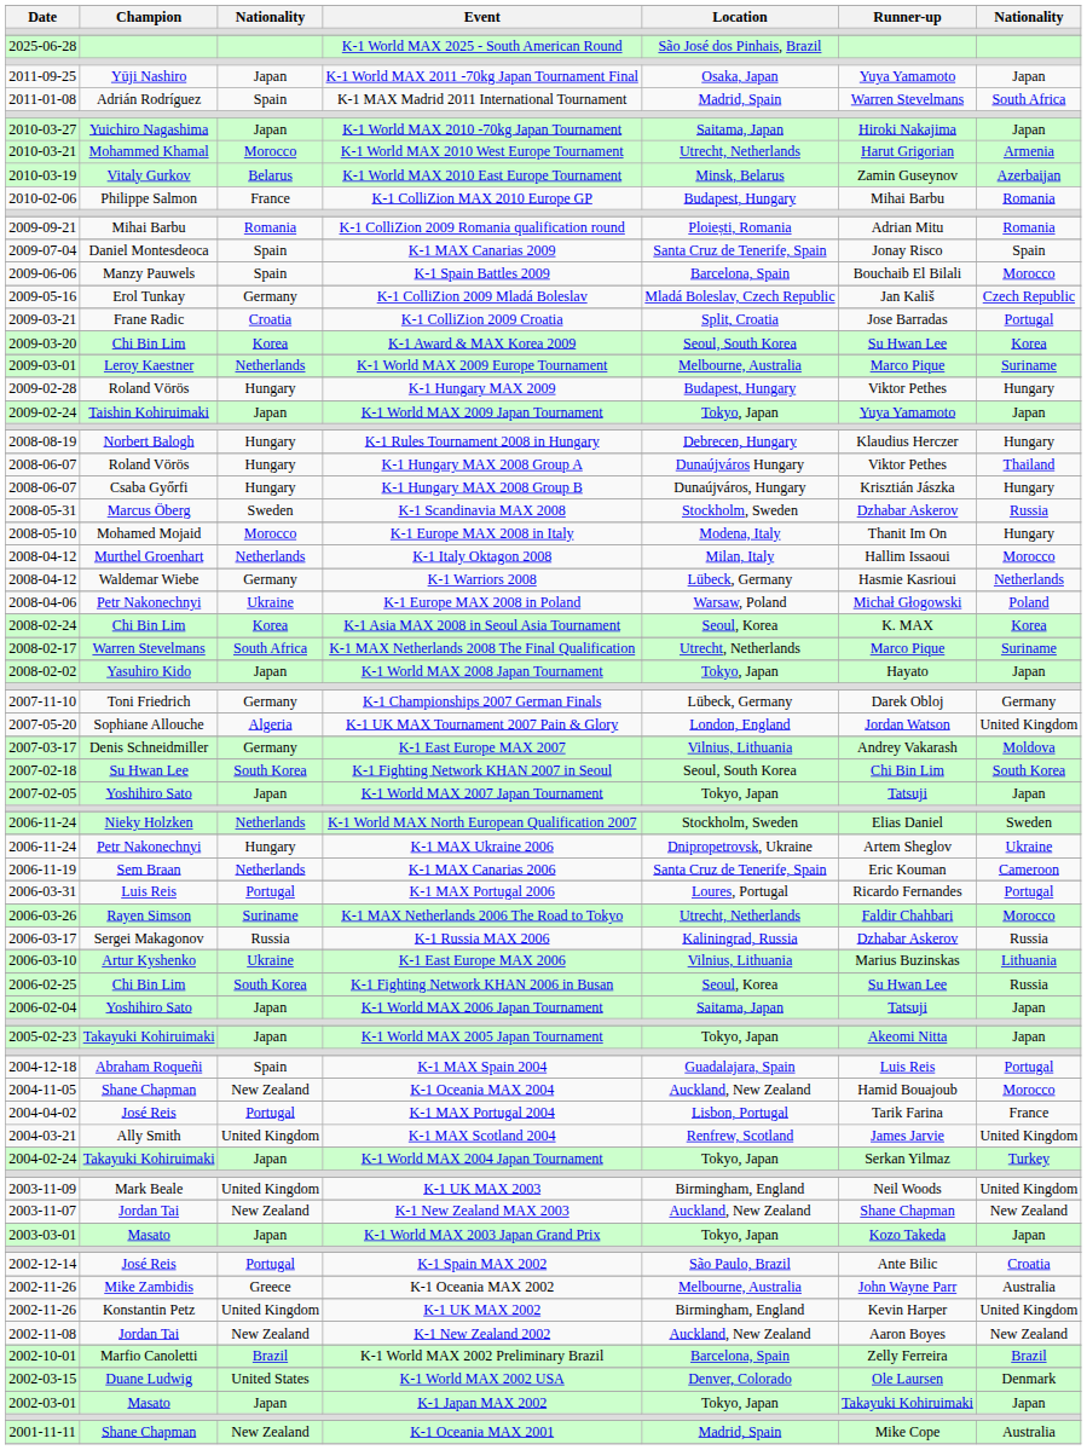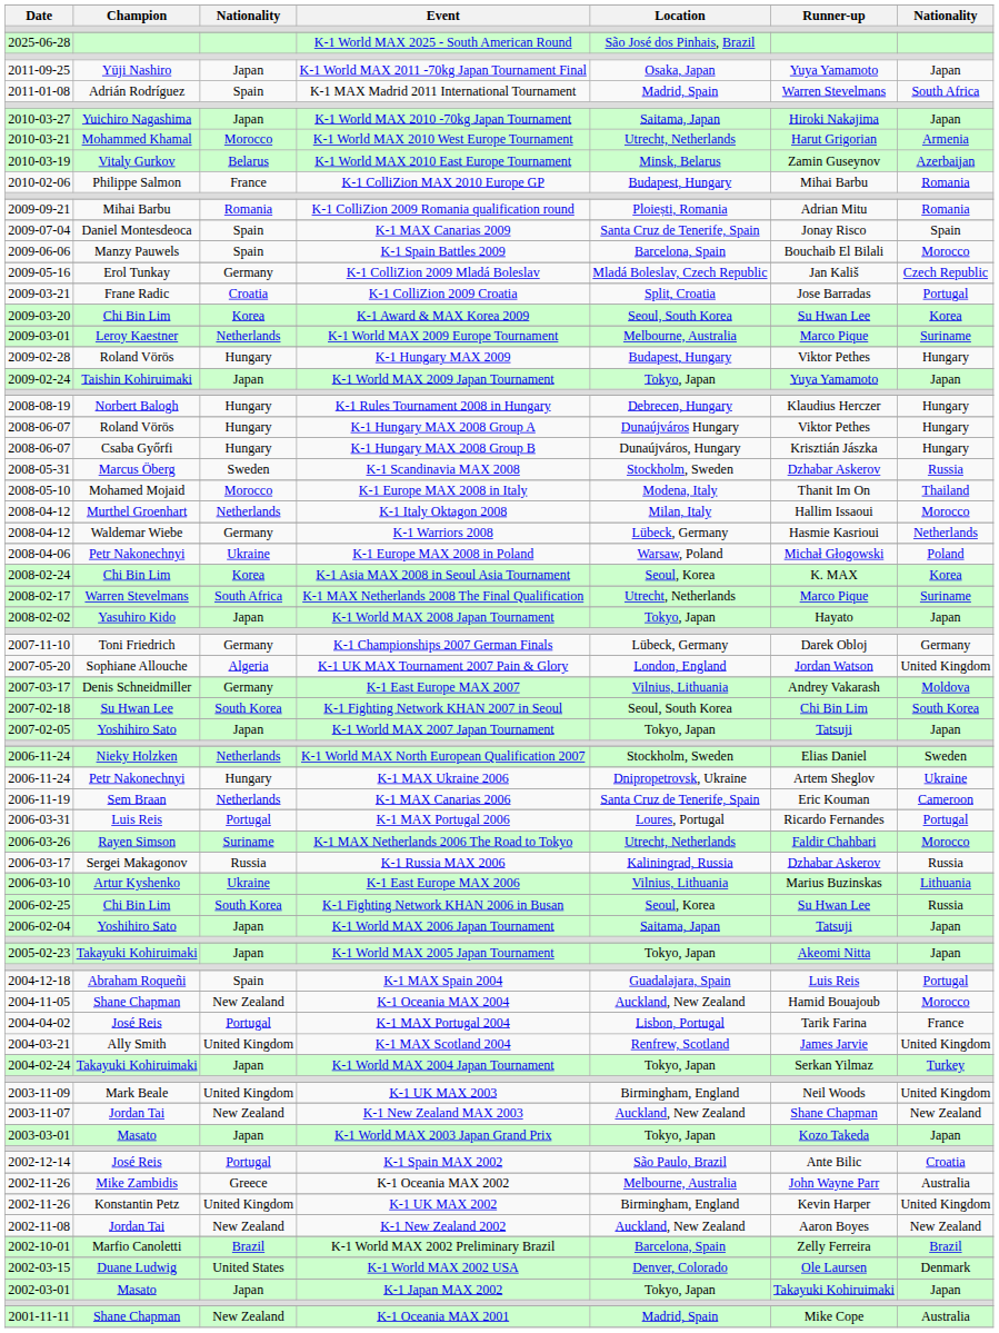 <table class="wikitable" style="text-align:center">
 <tr>
 </tr>
 <tr bgcolor="#dddddd">
 <th>Date</th>
 <th>Champion</th>
 <th>Nationality</th>
 <th>Event</th>
 <th>Location</th>
 <th>Runner-up</th>
 <th>Nationality</th>
 </tr>
 <tr>
 <th style=background:#dddddd colspan=9></th>
 </tr>
 <tr>
 </tr>
 <tr bgcolor=#CCFFCC>
 <td>2025-06-28</td>
 <td></td>
 <td></td>
 <td><a href='#'>K-1 World MAX 2025 - South American Round</a></td>
 <td><a href='#'>São José dos Pinhais</a>, <a href='#'>Brazil</a></td>
 <td></td>
 <td></td>
 </tr>
 <tr>
 <th style=background:#dddddd colspan=9></th>
 </tr>
 <tr>
 <td>2011-09-25</td>
 <td><a href='#'>Yūji Nashiro</a></td>
 <td> Japan</td>
 <td><a href='#'>K-1 World MAX 2011 -70kg Japan Tournament Final</a></td>
 <td><a href='#'>Osaka, Japan</a></td>
 <td><a href='#'>Yuya Yamamoto</a></td>
 <td> Japan</td>
 </tr>
 <tr>
 <td>2011-01-08</td>
 <td>Adrián Rodríguez</td>
 <td> Spain</td>
 <td>K-1 MAX Madrid 2011 International Tournament</td>
 <td><a href='#'>Madrid, Spain</a></td>
 <td><a href='#'>Warren Stevelmans</a></td>
 <td> <a href='#'>South Africa</a></td>
 </tr>
 <tr>
 <th style=background:#dddddd colspan=9></th>
 </tr>
 <tr bgcolor=#CCFFCC>
 <td>2010-03-27</td>
 <td><a href='#'>Yuichiro Nagashima</a></td>
 <td> Japan</td>
 <td><a href='#'>K-1 World MAX 2010 -70kg Japan Tournament</a></td>
 <td><a href='#'>Saitama, Japan</a></td>
 <td><a href='#'>Hiroki Nakajima</a></td>
 <td> Japan</td>
 </tr>
 <tr bgcolor=#CCFFCC>
 <td>2010-03-21</td>
 <td><a href='#'>Mohammed Khamal</a></td>
 <td> <a href='#'>Morocco</a></td>
 <td><a href='#'>K-1 World MAX 2010 West Europe Tournament</a></td>
 <td><a href='#'>Utrecht, Netherlands</a></td>
 <td><a href='#'>Harut Grigorian</a></td>
 <td> <a href='#'>Armenia</a></td>
 </tr>
 <tr bgcolor=#CCFFCC>
 <td>2010-03-19</td>
 <td><a href='#'>Vitaly Gurkov</a></td>
 <td> <a href='#'>Belarus</a></td>
 <td><a href='#'>K-1 World MAX 2010 East Europe Tournament</a></td>
 <td><a href='#'>Minsk, Belarus</a></td>
 <td>Zamin Guseynov</td>
 <td> <a href='#'>Azerbaijan</a></td>
 </tr>
 <tr>
 <td>2010-02-06</td>
 <td>Philippe Salmon</td>
 <td> France</td>
 <td><a href='#'>K-1 ColliZion MAX 2010 Europe GP</a></td>
 <td><a href='#'>Budapest, Hungary</a></td>
 <td>Mihai Barbu</td>
 <td> <a href='#'>Romania</a></td>
 </tr>
 <tr>
 <th style=background:#dddddd colspan=9></th>
 </tr>
 <tr>
 </tr>
 <tr>
 <td>2009-09-21</td>
 <td>Mihai Barbu</td>
 <td> <a href='#'>Romania</a></td>
 <td><a href='#'>K-1 ColliZion 2009 Romania qualification round</a></td>
 <td><a href='#'>Ploiești, Romania</a></td>
 <td>Adrian Mitu</td>
 <td> <a href='#'>Romania</a></td>
 </tr>
 <tr>
 </tr>
 <tr>
 <td>2009-07-04</td>
 <td>Daniel Montesdeoca</td>
 <td> Spain</td>
 <td><a href='#'>K-1 MAX Canarias 2009</a></td>
 <td><a href='#'>Santa Cruz de Tenerife, Spain</a></td>
 <td>Jonay Risco</td>
 <td> Spain</td>
 </tr>
 <tr>
 </tr>
 <tr>
 <td>2009-06-06</td>
 <td>Manzy Pauwels</td>
 <td> Spain</td>
 <td><a href='#'>K-1 Spain Battles 2009</a></td>
 <td><a href='#'>Barcelona, Spain</a></td>
 <td>Bouchaib El Bilali</td>
 <td> <a href='#'>Morocco</a></td>
 </tr>
 <tr>
 </tr>
 <tr>
 <td>2009-05-16</td>
 <td>Erol Tunkay</td>
 <td> Germany</td>
 <td><a href='#'>K-1 ColliZion 2009 Mladá Boleslav</a></td>
 <td><a href='#'>Mladá Boleslav, Czech Republic</a></td>
 <td>Jan Kališ</td>
 <td> <a href='#'>Czech Republic</a></td>
 </tr>
 <tr>
 </tr>
 <tr>
 <td>2009-03-21</td>
 <td>Frane Radic</td>
 <td> <a href='#'>Croatia</a></td>
 <td><a href='#'>K-1 ColliZion 2009 Croatia</a></td>
 <td><a href='#'>Split, Croatia</a></td>
 <td>Jose Barradas</td>
 <td> <a href='#'>Portugal</a></td>
 </tr>
 <tr>
 </tr>
 <tr bgcolor=#CCFFCC>
 <td>2009-03-20</td>
 <td><a href='#'>Chi Bin Lim</a></td>
 <td> <a href='#'>Korea</a></td>
 <td><a href='#'>K-1 Award & MAX Korea 2009</a></td>
 <td><a href='#'>Seoul, South Korea</a></td>
 <td><a href='#'>Su Hwan Lee</a></td>
 <td> <a href='#'>Korea</a></td>
 </tr>
 <tr>
 </tr>
 <tr bgcolor=#CCFFCC>
 <td>2009-03-01</td>
 <td><a href='#'>Leroy Kaestner</a></td>
 <td> <a href='#'>Netherlands</a></td>
 <td><a href='#'>K-1 World MAX 2009 Europe Tournament</a></td>
 <td><a href='#'>Melbourne, Australia</a></td>
 <td><a href='#'>Marco Pique</a></td>
 <td> <a href='#'>Suriname</a></td>
 </tr>
 <tr>
 </tr>
 <tr>
 <td>2009-02-28</td>
 <td>Roland Vörös</td>
 <td> Hungary</td>
 <td><a href='#'>K-1 Hungary MAX 2009</a></td>
 <td><a href='#'>Budapest, Hungary</a></td>
 <td>Viktor Pethes</td>
 <td> Hungary</td>
 </tr>
 <tr>
 </tr>
 <tr bgcolor=#CCFFCC>
 <td>2009-02-24</td>
 <td><a href='#'>Taishin Kohiruimaki</a></td>
 <td> Japan</td>
 <td><a href='#'>K-1 World MAX 2009 Japan Tournament</a></td>
 <td><a href='#'>Tokyo</a>, Japan</td>
 <td><a href='#'>Yuya Yamamoto</a></td>
 <td> Japan</td>
 </tr>
 <tr>
 <th style=background:#dddddd colspan=9></th>
 </tr>
 <tr>
 </tr>
 <tr>
 <td>2008-08-19</td>
 <td><a href='#'>Norbert Balogh</a></td>
 <td> Hungary</td>
 <td><a href='#'>K-1 Rules Tournament 2008 in Hungary</a></td>
 <td><a href='#'>Debrecen, Hungary</a></td>
 <td>Klaudius Herczer</td>
 <td> Hungary</td>
 </tr>
 <tr>
 </tr>
 <tr>
 <td>2008-06-07</td>
 <td>Roland Vörös</td>
 <td> Hungary</td>
 <td><a href='#'>K-1 Hungary MAX 2008 Group A</a></td>
 <td><a href='#'>Dunaújváros</a> Hungary</td>
 <td>Viktor Pethes</td>
-<td> <a href='#'>Thailand</a></td>
+<td> Hungary</td>
 </tr>
 <tr>
 </tr>
 <tr>
 <td>2008-06-07</td>
 <td>Csaba Győrfi</td>
 <td> Hungary</td>
 <td><a href='#'>K-1 Hungary MAX 2008 Group B</a></td>
 <td>Dunaújváros, Hungary</td>
 <td>Krisztián Jászka</td>
 <td> Hungary</td>
 </tr>
 <tr>
 </tr>
 <tr>
 <td>2008-05-31</td>
 <td><a href='#'>Marcus Öberg</a></td>
 <td> Sweden</td>
 <td><a href='#'>K-1 Scandinavia MAX 2008</a></td>
 <td><a href='#'>Stockholm</a>, Sweden</td>
 <td><a href='#'>Dzhabar Askerov</a></td>
 <td> <a href='#'>Russia</a></td>
 </tr>
 <tr>
 </tr>
 <tr>
 <td>2008-05-10</td>
 <td>Mohamed Mojaid</td>
 <td> <a href='#'>Morocco</a></td>
 <td><a href='#'>K-1 Europe MAX 2008 in Italy</a></td>
 <td><a href='#'>Modena, Italy</a></td>
 <td>Thanit Im On</td>
-<td> Hungary</td>
+<td> <a href='#'>Thailand</a></td>
 </tr>
 <tr>
 </tr>
 <tr>
 <td>2008-04-12</td>
 <td><a href='#'>Murthel Groenhart</a></td>
 <td> <a href='#'>Netherlands</a></td>
 <td><a href='#'>K-1 Italy Oktagon 2008</a></td>
 <td><a href='#'>Milan, Italy</a></td>
 <td>Hallim Issaoui</td>
 <td> <a href='#'>Morocco</a></td>
 </tr>
 <tr>
 </tr>
 <tr>
 <td>2008-04-12</td>
 <td>Waldemar Wiebe</td>
 <td> Germany</td>
 <td><a href='#'>K-1 Warriors 2008</a></td>
 <td><a href='#'>Lübeck</a>, Germany</td>
 <td>Hasmie Kasrioui</td>
 <td> <a href='#'>Netherlands</a></td>
 </tr>
 <tr>
 </tr>
 <tr>
 <td>2008-04-06</td>
 <td><a href='#'>Petr Nakonechnyi</a></td>
 <td> <a href='#'>Ukraine</a></td>
 <td><a href='#'>K-1 Europe MAX 2008 in Poland</a></td>
 <td><a href='#'>Warsaw</a>, Poland</td>
 <td><a href='#'>Michał Głogowski</a></td>
 <td> <a href='#'>Poland</a></td>
 </tr>
 <tr>
 </tr>
 <tr bgcolor=#CCFFCC>
 <td>2008-02-24</td>
 <td><a href='#'>Chi Bin Lim</a></td>
 <td> <a href='#'>Korea</a></td>
 <td><a href='#'>K-1 Asia MAX 2008 in Seoul Asia Tournament</a></td>
 <td><a href='#'>Seoul</a>, Korea</td>
 <td>K. MAX</td>
 <td> <a href='#'>Korea</a></td>
 </tr>
 <tr>
 </tr>
 <tr bgcolor=#CCFFCC>
 <td>2008-02-17</td>
 <td><a href='#'>Warren Stevelmans</a></td>
 <td> <a href='#'>South Africa</a></td>
 <td><a href='#'>K-1 MAX Netherlands 2008 The Final Qualification</a></td>
 <td><a href='#'>Utrecht</a>, Netherlands</td>
 <td><a href='#'>Marco Pique</a></td>
 <td> <a href='#'>Suriname</a></td>
 </tr>
 <tr>
 </tr>
 <tr bgcolor=#CCFFCC>
 <td>2008-02-02</td>
 <td><a href='#'>Yasuhiro Kido</a></td>
 <td> Japan</td>
 <td><a href='#'>K-1 World MAX 2008 Japan Tournament</a></td>
 <td><a href='#'>Tokyo</a>, Japan</td>
 <td>Hayato</td>
 <td> Japan</td>
 </tr>
 <tr>
 <th style=background:#dddddd colspan=9></th>
 </tr>
 <tr>
 </tr>
 <tr>
 <td>2007-11-10</td>
 <td>Toni Friedrich</td>
 <td> Germany</td>
 <td><a href='#'>K-1 Championships 2007 German Finals</a></td>
 <td>Lübeck, Germany</td>
 <td>Darek Obloj</td>
 <td> Germany</td>
 </tr>
 <tr>
 </tr>
 <tr>
 <td>2007-05-20</td>
 <td>Sophiane Allouche</td>
 <td> <a href='#'>Algeria</a></td>
 <td><a href='#'>K-1 UK MAX Tournament 2007 Pain & Glory</a></td>
 <td><a href='#'>London, England</a></td>
 <td><a href='#'>Jordan Watson</a></td>
 <td> United Kingdom</td>
 </tr>
 <tr>
 </tr>
 <tr bgcolor=#CCFFCC>
 <td>2007-03-17</td>
 <td>Denis Schneidmiller</td>
 <td> Germany</td>
 <td><a href='#'>K-1 East Europe MAX 2007</a></td>
 <td><a href='#'>Vilnius, Lithuania</a></td>
 <td>Andrey Vakarash</td>
 <td> <a href='#'>Moldova</a></td>
 </tr>
 <tr>
 </tr>
 <tr bgcolor=#CCFFCC>
 <td>2007-02-18</td>
 <td><a href='#'>Su Hwan Lee</a></td>
 <td> <a href='#'>South Korea</a></td>
 <td><a href='#'>K-1 Fighting Network KHAN 2007 in Seoul</a></td>
 <td>Seoul, South Korea</td>
 <td><a href='#'>Chi Bin Lim</a></td>
 <td> <a href='#'>South Korea</a></td>
 </tr>
 <tr>
 </tr>
 <tr bgcolor=#CCFFCC>
 <td>2007-02-05</td>
 <td><a href='#'>Yoshihiro Sato</a></td>
 <td> Japan</td>
 <td><a href='#'>K-1 World MAX 2007 Japan Tournament</a></td>
 <td>Tokyo, Japan</td>
 <td><a href='#'>Tatsuji</a></td>
 <td> Japan</td>
 </tr>
 <tr>
 <th style=background:#dddddd colspan=9></th>
 </tr>
 <tr>
 </tr>
 <tr bgcolor=#CCFFCC>
 <td>2006-11-24</td>
 <td><a href='#'>Nieky Holzken</a></td>
 <td> <a href='#'>Netherlands</a></td>
 <td><a href='#'>K-1 World MAX North European Qualification 2007</a></td>
 <td>Stockholm, Sweden</td>
 <td>Elias Daniel</td>
 <td> Sweden</td>
 </tr>
 <tr>
 </tr>
 <tr>
 <td>2006-11-24</td>
 <td><a href='#'>Petr Nakonechnyi</a></td>
 <td> Hungary</td>
 <td><a href='#'>K-1 MAX Ukraine 2006</a></td>
 <td><a href='#'>Dnipropetrovsk</a>, Ukraine</td>
 <td>Artem Sheglov</td>
 <td> <a href='#'>Ukraine</a></td>
 </tr>
 <tr>
 </tr>
 <tr>
 <td>2006-11-19</td>
 <td><a href='#'>Sem Braan</a></td>
 <td> <a href='#'>Netherlands</a></td>
 <td><a href='#'>K-1 MAX Canarias 2006</a></td>
 <td><a href='#'>Santa Cruz de Tenerife, Spain</a></td>
 <td>Eric Kouman</td>
 <td> <a href='#'>Cameroon</a></td>
 </tr>
 <tr>
 </tr>
 <tr>
 <td>2006-03-31</td>
 <td><a href='#'>Luis Reis</a></td>
 <td> <a href='#'>Portugal</a></td>
 <td><a href='#'>K-1 MAX Portugal 2006</a></td>
 <td><a href='#'>Loures</a>, Portugal</td>
 <td>Ricardo Fernandes</td>
 <td> <a href='#'>Portugal</a></td>
 </tr>
 <tr>
 </tr>
 <tr bgcolor=#CCFFCC>
 <td>2006-03-26</td>
 <td><a href='#'>Rayen Simson</a></td>
 <td> <a href='#'>Suriname</a></td>
 <td><a href='#'>K-1 MAX Netherlands 2006 The Road to Tokyo</a></td>
 <td><a href='#'>Utrecht, Netherlands</a></td>
 <td><a href='#'>Faldir Chahbari</a></td>
 <td> <a href='#'>Morocco</a></td>
 </tr>
 <tr>
 </tr>
 <tr>
 <td>2006-03-17</td>
 <td>Sergei Makagonov</td>
 <td> Russia</td>
 <td><a href='#'>K-1 Russia MAX 2006</a></td>
 <td><a href='#'>Kaliningrad, Russia</a></td>
 <td><a href='#'>Dzhabar Askerov</a></td>
 <td> Russia</td>
 </tr>
 <tr>
 </tr>
 <tr bgcolor=#CCFFCC>
 <td>2006-03-10</td>
 <td><a href='#'>Artur Kyshenko</a></td>
 <td> <a href='#'>Ukraine</a></td>
 <td><a href='#'>K-1 East Europe MAX 2006</a></td>
 <td><a href='#'>Vilnius, Lithuania</a></td>
 <td>Marius Buzinskas</td>
 <td> <a href='#'>Lithuania</a></td>
 </tr>
 <tr>
 </tr>
 <tr bgcolor=#CCFFCC>
 <td>2006-02-25</td>
 <td><a href='#'>Chi Bin Lim</a></td>
 <td> <a href='#'>South Korea</a></td>
 <td><a href='#'>K-1 Fighting Network KHAN 2006 in Busan</a></td>
 <td><a href='#'>Seoul</a>, Korea</td>
 <td><a href='#'>Su Hwan Lee</a></td>
 <td> Russia</td>
 </tr>
 <tr>
 </tr>
 <tr bgcolor=#CCFFCC>
 <td>2006-02-04</td>
 <td><a href='#'>Yoshihiro Sato</a></td>
 <td> Japan</td>
 <td><a href='#'>K-1 World MAX 2006 Japan Tournament</a></td>
 <td><a href='#'>Saitama, Japan</a></td>
 <td><a href='#'>Tatsuji</a></td>
 <td> Japan</td>
 </tr>
 <tr>
 <th style=background:#dddddd colspan=9></th>
 </tr>
 <tr>
 </tr>
 <tr bgcolor=#CCFFCC>
 <td>2005-02-23</td>
 <td><a href='#'>Takayuki Kohiruimaki</a></td>
 <td> Japan</td>
 <td><a href='#'>K-1 World MAX 2005 Japan Tournament</a></td>
 <td>Tokyo, Japan</td>
 <td><a href='#'>Akeomi Nitta</a></td>
 <td> Japan</td>
 </tr>
 <tr>
 <th style=background:#dddddd colspan=9></th>
 </tr>
 <tr>
 </tr>
 <tr>
 <td>2004-12-18</td>
 <td><a href='#'>Abraham Roqueñi</a></td>
 <td> Spain</td>
 <td><a href='#'>K-1 MAX Spain 2004</a></td>
 <td><a href='#'>Guadalajara, Spain</a></td>
 <td><a href='#'>Luis Reis</a></td>
 <td> <a href='#'>Portugal</a></td>
 </tr>
 <tr>
 </tr>
 <tr>
 <td>2004-11-05</td>
 <td><a href='#'>Shane Chapman</a></td>
 <td> New Zealand</td>
 <td><a href='#'>K-1 Oceania MAX 2004</a></td>
 <td><a href='#'>Auckland</a>, New Zealand</td>
 <td>Hamid Bouajoub</td>
 <td> <a href='#'>Morocco</a></td>
 </tr>
 <tr>
 </tr>
 <tr>
 <td>2004-04-02</td>
 <td><a href='#'>José Reis</a></td>
 <td> <a href='#'>Portugal</a></td>
 <td><a href='#'>K-1 MAX Portugal 2004</a></td>
 <td><a href='#'>Lisbon, Portugal</a></td>
 <td>Tarik Farina</td>
 <td> France</td>
 </tr>
 <tr>
 <td>2004-03-21</td>
 <td>Ally Smith</td>
 <td> United Kingdom</td>
 <td><a href='#'>K-1 MAX Scotland 2004</a></td>
 <td><a href='#'>Renfrew, Scotland</a></td>
 <td><a href='#'>James Jarvie</a></td>
 <td> United Kingdom</td>
 </tr>
 <tr>
 </tr>
 <tr bgcolor=#CCFFCC>
 <td>2004-02-24</td>
 <td><a href='#'>Takayuki Kohiruimaki</a></td>
 <td> Japan</td>
 <td><a href='#'>K-1 World MAX 2004 Japan Tournament</a></td>
 <td>Tokyo, Japan</td>
 <td>Serkan Yilmaz</td>
 <td> <a href='#'>Turkey</a></td>
 </tr>
 <tr>
 <th style=background:#dddddd colspan=9></th>
 </tr>
 <tr>
 </tr>
 <tr>
 <td>2003-11-09</td>
 <td>Mark Beale</td>
 <td> United Kingdom</td>
 <td><a href='#'>K-1 UK MAX 2003</a></td>
 <td>Birmingham, England</td>
 <td>Neil Woods</td>
 <td> United Kingdom</td>
 </tr>
 <tr>
 </tr>
 <tr>
 </tr>
 <tr>
 <td>2003-11-07</td>
 <td><a href='#'>Jordan Tai</a></td>
 <td> New Zealand</td>
 <td><a href='#'>K-1 New Zealand MAX 2003</a></td>
 <td><a href='#'>Auckland</a>, New Zealand</td>
 <td><a href='#'>Shane Chapman</a></td>
 <td> New Zealand</td>
 </tr>
 <tr>
 </tr>
 <tr bgcolor=#CCFFCC>
 <td>2003-03-01</td>
 <td><a href='#'>Masato</a></td>
 <td> Japan</td>
 <td><a href='#'>K-1 World MAX 2003 Japan Grand Prix</a></td>
 <td>Tokyo, Japan</td>
 <td><a href='#'>Kozo Takeda</a></td>
 <td> Japan</td>
 </tr>
 <tr>
 <th style=background:#dddddd colspan=9></th>
 </tr>
 <tr>
 </tr>
 <tr>
 <td>2002-12-14</td>
 <td><a href='#'>José Reis</a></td>
 <td> <a href='#'>Portugal</a></td>
 <td><a href='#'>K-1 Spain MAX 2002</a></td>
 <td><a href='#'>São Paulo, Brazil</a></td>
 <td>Ante Bilic</td>
 <td> <a href='#'>Croatia</a></td>
 </tr>
 <tr>
 </tr>
 <tr>
 <td>2002-11-26</td>
 <td><a href='#'>Mike Zambidis</a></td>
 <td> Greece</td>
 <td>K-1 Oceania MAX 2002</td>
 <td><a href='#'>Melbourne, Australia</a></td>
 <td><a href='#'>John Wayne Parr</a></td>
 <td> Australia</td>
 </tr>
 <tr>
 </tr>
 <tr>
 <td>2002-11-26</td>
 <td>Konstantin Petz</td>
 <td> United Kingdom</td>
 <td><a href='#'>K-1 UK MAX 2002</a></td>
 <td>Birmingham, England</td>
 <td>Kevin Harper</td>
 <td> United Kingdom</td>
 </tr>
 <tr>
 </tr>
 <tr>
 <td>2002-11-08</td>
 <td><a href='#'>Jordan Tai</a></td>
 <td> New Zealand</td>
 <td><a href='#'>K-1 New Zealand 2002</a></td>
 <td><a href='#'>Auckland</a>, New Zealand</td>
 <td>Aaron Boyes</td>
 <td> New Zealand</td>
 </tr>
 <tr>
 </tr>
 <tr bgcolor=#CCFFCC>
 <td>2002-10-01</td>
 <td>Marfio Canoletti</td>
 <td> <a href='#'>Brazil</a></td>
 <td>K-1 World MAX 2002 Preliminary Brazil</td>
 <td><a href='#'>Barcelona, Spain</a></td>
 <td>Zelly Ferreira</td>
 <td> <a href='#'>Brazil</a></td>
 </tr>
 <tr>
 </tr>
 <tr bgcolor=#CCFFCC>
 <td>2002-03-15</td>
 <td><a href='#'>Duane Ludwig</a></td>
 <td> United States</td>
 <td><a href='#'>K-1 World MAX 2002 USA</a></td>
 <td><a href='#'>Denver, Colorado</a></td>
 <td><a href='#'>Ole Laursen</a></td>
 <td> Denmark</td>
 </tr>
 <tr>
 </tr>
 <tr bgcolor=#CCFFCC>
 <td>2002-03-01</td>
 <td><a href='#'>Masato</a></td>
 <td> Japan</td>
 <td><a href='#'>K-1 Japan MAX 2002</a></td>
 <td>Tokyo, Japan</td>
 <td><a href='#'>Takayuki Kohiruimaki</a></td>
 <td> Japan</td>
 </tr>
 <tr>
 <th style=background:#dddddd colspan=9></th>
 </tr>
 <tr>
 </tr>
 <tr bgcolor=#CCFFCC>
 <td>2001-11-11</td>
 <td><a href='#'>Shane Chapman</a></td>
 <td> New Zealand</td>
 <td><a href='#'>K-1 Oceania MAX 2001</a></td>
 <td><a href='#'>Madrid, Spain</a></td>
 <td>Mike Cope</td>
 <td> Australia</td>
 </tr>
 <tr>
 </tr>
 </table>
